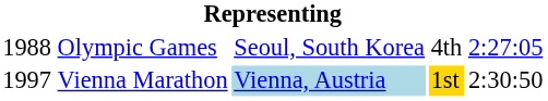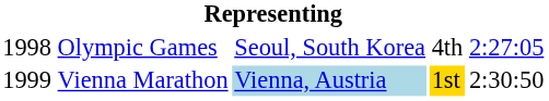 <table>
 <tr>
 <th colspan="5">Representing </th>
 </tr>
 <tr>
-<td>1988</td>
+<td>1998</td>
 <td><a href='#'>Olympic Games</a></td>
 <td><a href='#'>Seoul, South Korea</a></td>
 <td>4th</td>
 <td><a href='#'>2:27:05</a></td>
 </tr>
 <tr>
-<td>1997</td>
+<td>1999</td>
 <td><a href='#'>Vienna Marathon</a></td>
 <td style="background: lightblue;"><a href='#'>Vienna, Austria</a></td>
 <td bgcolor="gold">1st</td>
 <td>2:30:50</td>
 </tr>
 </table>
